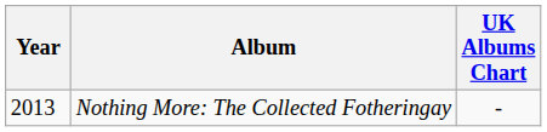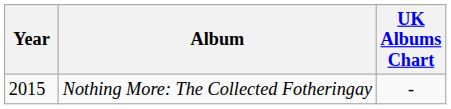 <table class="wikitable">
 <tr>
 <th width="40">Year</th>
 <th>Album</th>
 <th width="40"><a href='#'>UK Albums Chart</a></th>
 </tr>
 <tr>
-<td>2013</td>
+<td>2015</td>
 <td><em>Nothing More: The Collected Fotheringay</em></td>
 <td align="center">-</td>
 </tr>
 </table>
